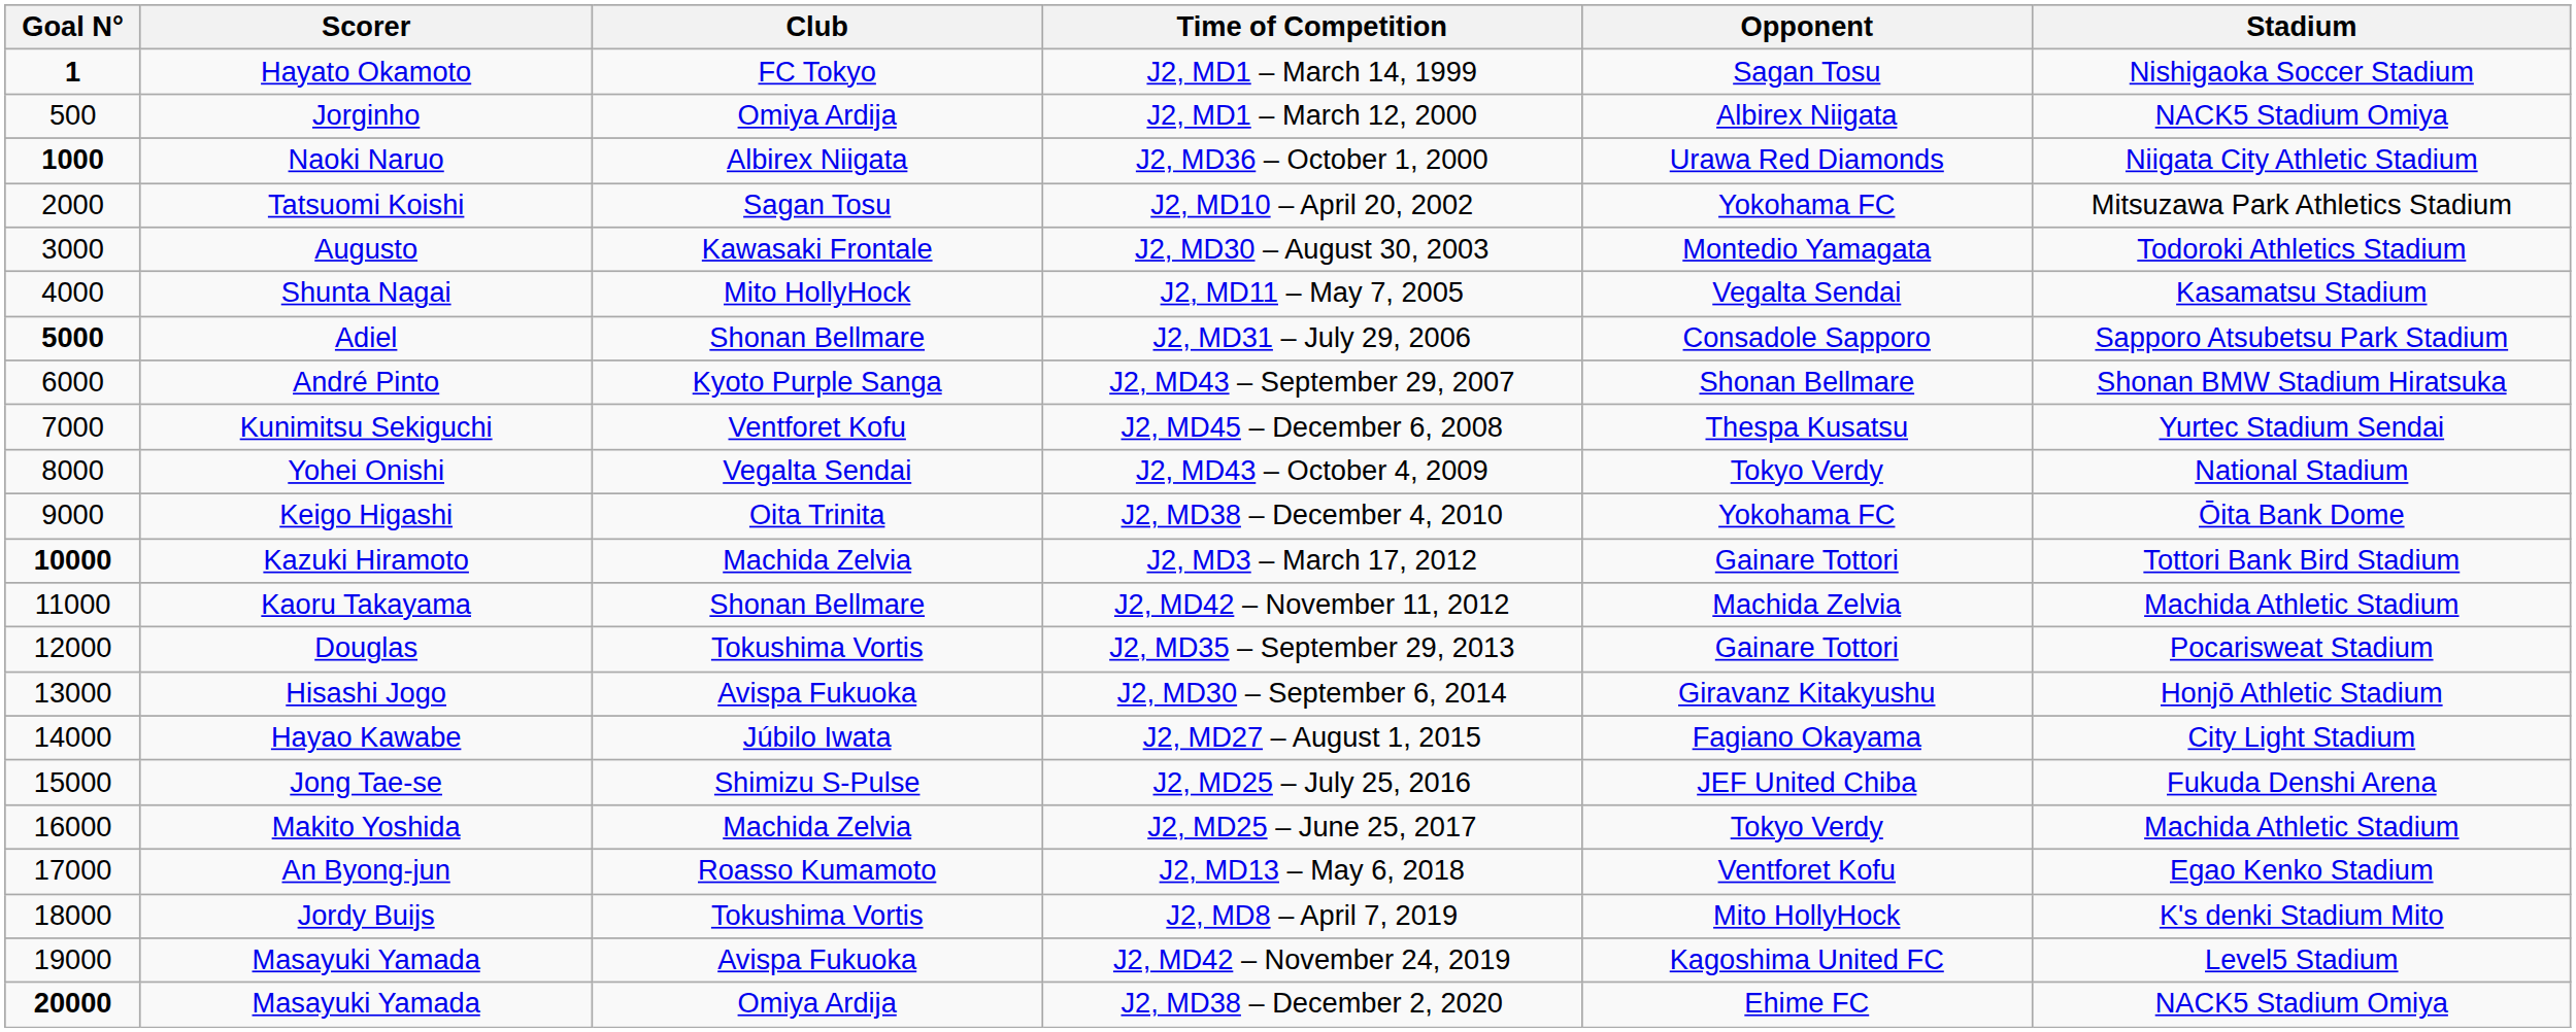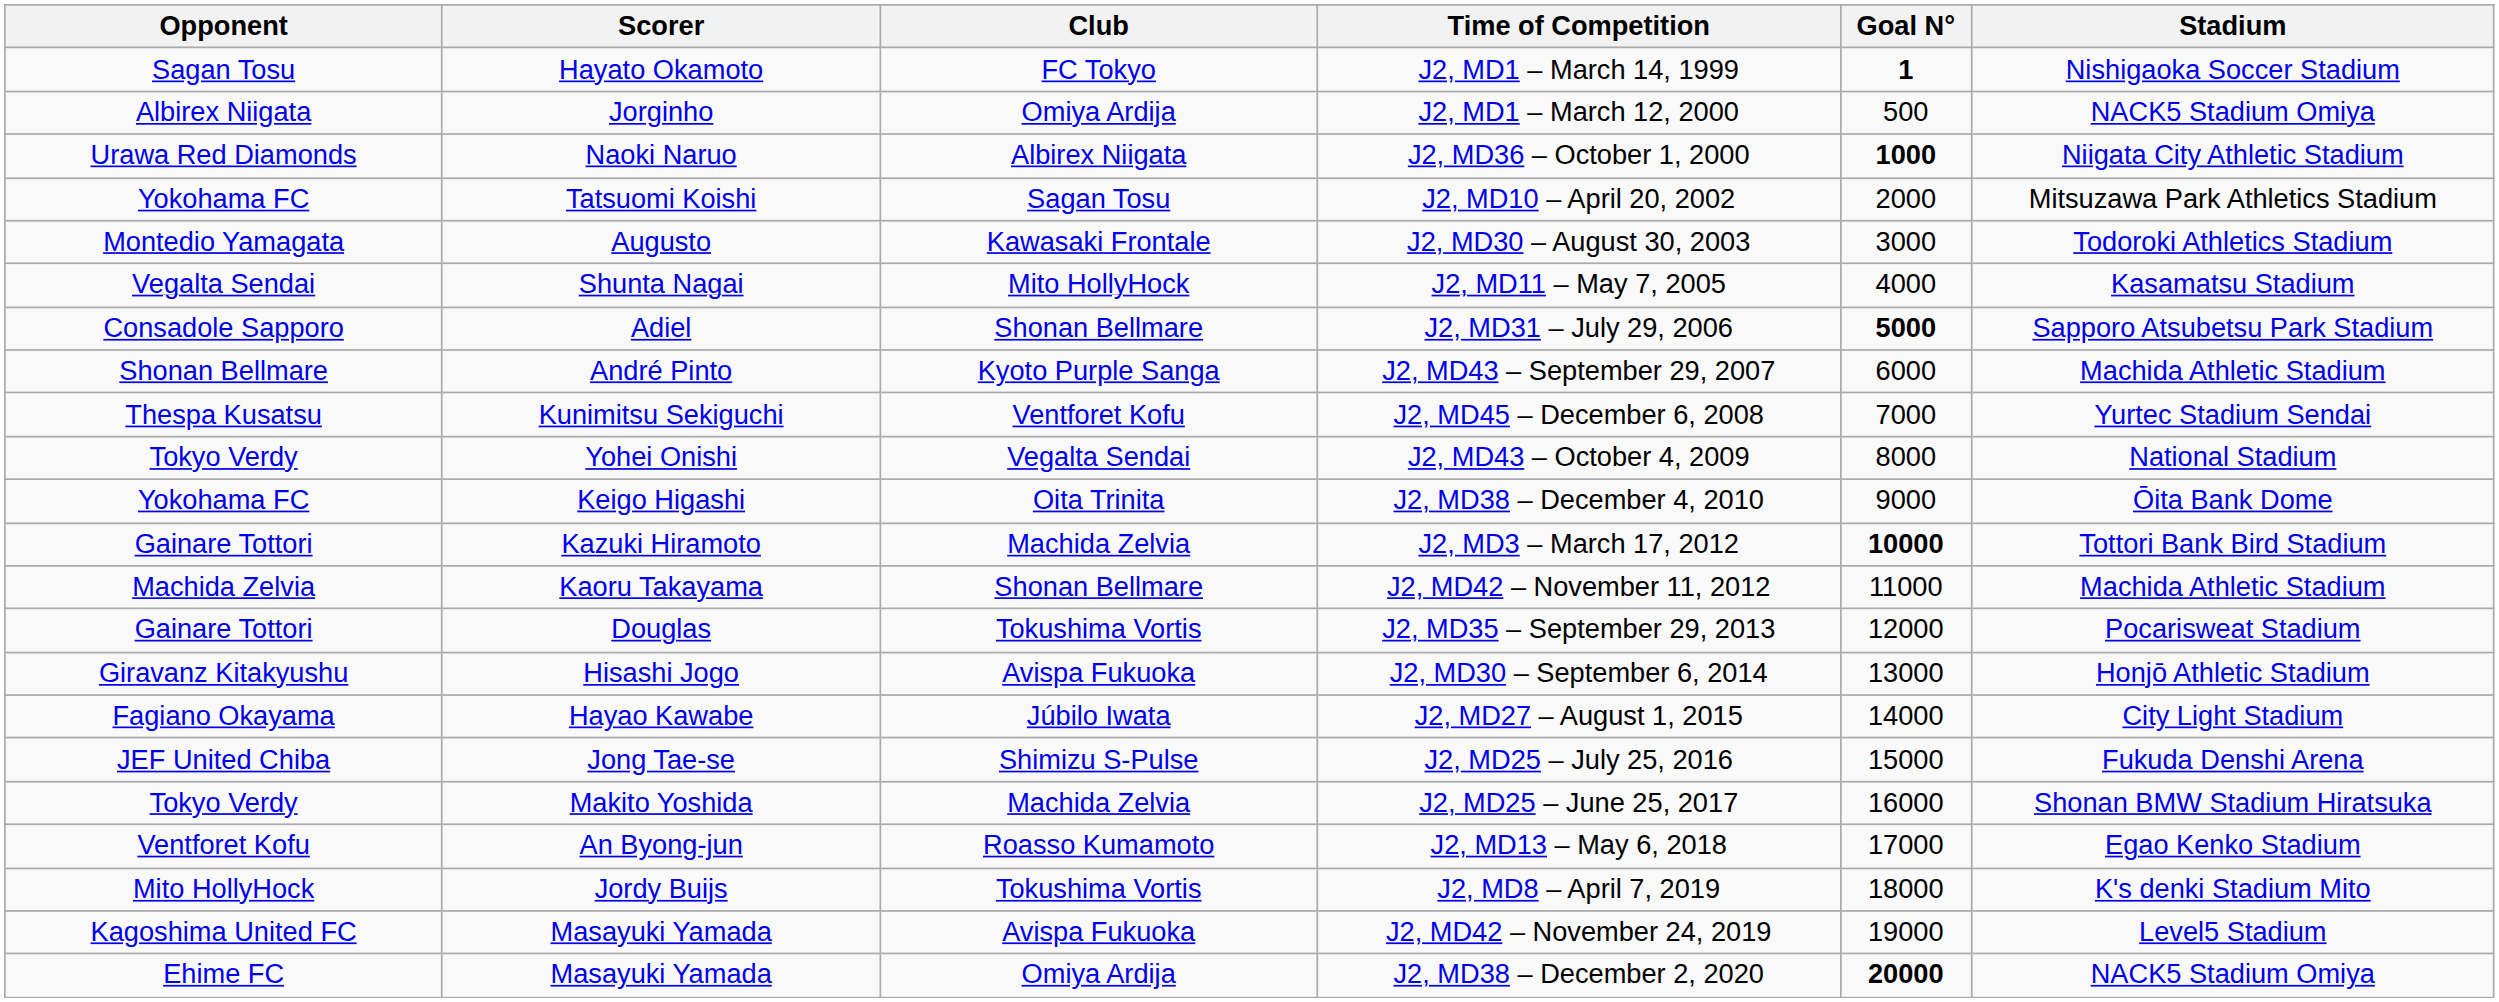 <table class="wikitable" style="text-align:center;">
 <tr>
-<th width=70px>Goal N°</th>
+<th style="width:250px;">Opponent</th>
 <th style="width:250px;">Scorer</th>
 <th style="width:250px;">Club</th>
 <th style="width:300px;">Time of Competition</th>
-<th style="width:250px;">Opponent</th>
+<th width=70px>Goal N°</th>
 <th style="width:300px;">Stadium</th>
 </tr>
 <tr>
-<td><strong>1</strong></td>
+<td><a href='#'>Sagan Tosu</a></td>
 <td><a href='#'>Hayato Okamoto</a></td>
 <td><a href='#'>FC Tokyo</a></td>
 <td><a href='#'>J2, MD1</a> – March 14, 1999</td>
-<td><a href='#'>Sagan Tosu</a></td>
+<td><strong>1</strong></td>
 <td><a href='#'>Nishigaoka Soccer Stadium</a></td>
 </tr>
 <tr>
-<td>500</td>
+<td><a href='#'>Albirex Niigata</a></td>
 <td> <a href='#'>Jorginho</a></td>
 <td><a href='#'>Omiya Ardija</a></td>
 <td><a href='#'>J2, MD1</a> – March 12, 2000</td>
-<td><a href='#'>Albirex Niigata</a></td>
+<td>500</td>
 <td><a href='#'>NACK5 Stadium Omiya</a></td>
 </tr>
 <tr>
-<td><strong>1000</strong></td>
+<td><a href='#'>Urawa Red Diamonds</a></td>
 <td><a href='#'>Naoki Naruo</a></td>
 <td><a href='#'>Albirex Niigata</a></td>
 <td><a href='#'>J2, MD36</a> – October 1, 2000</td>
-<td><a href='#'>Urawa Red Diamonds</a></td>
+<td><strong>1000</strong></td>
 <td><a href='#'>Niigata City Athletic Stadium</a></td>
 </tr>
 <tr>
-<td>2000</td>
+<td><a href='#'>Yokohama FC</a></td>
 <td><a href='#'>Tatsuomi Koishi</a></td>
 <td><a href='#'>Sagan Tosu</a></td>
 <td><a href='#'>J2, MD10</a> – April 20, 2002</td>
-<td><a href='#'>Yokohama FC</a></td>
+<td>2000</td>
 <td>Mitsuzawa Park Athletics Stadium</td>
 </tr>
 <tr>
-<td>3000</td>
+<td><a href='#'>Montedio Yamagata</a></td>
 <td><a href='#'>Augusto</a></td>
 <td><a href='#'>Kawasaki Frontale</a></td>
 <td><a href='#'>J2, MD30</a> – August 30, 2003</td>
-<td><a href='#'>Montedio Yamagata</a></td>
+<td>3000</td>
 <td><a href='#'>Todoroki Athletics Stadium</a></td>
 </tr>
 <tr>
-<td>4000</td>
+<td><a href='#'>Vegalta Sendai</a></td>
 <td><a href='#'>Shunta Nagai</a></td>
 <td><a href='#'>Mito HollyHock</a></td>
 <td><a href='#'>J2, MD11</a> – May 7, 2005</td>
-<td><a href='#'>Vegalta Sendai</a></td>
+<td>4000</td>
 <td><a href='#'>Kasamatsu Stadium</a></td>
 </tr>
 <tr>
-<td><strong>5000</strong></td>
+<td><a href='#'>Consadole Sapporo</a></td>
 <td> <a href='#'>Adiel</a></td>
 <td><a href='#'>Shonan Bellmare</a></td>
 <td><a href='#'>J2, MD31</a> – July 29, 2006</td>
-<td><a href='#'>Consadole Sapporo</a></td>
+<td><strong>5000</strong></td>
 <td><a href='#'>Sapporo Atsubetsu Park Stadium</a></td>
 </tr>
 <tr>
-<td>6000</td>
+<td><a href='#'>Shonan Bellmare</a></td>
 <td> <a href='#'>André Pinto</a></td>
 <td><a href='#'>Kyoto Purple Sanga</a></td>
 <td><a href='#'>J2, MD43</a> – September 29, 2007</td>
+<td>6000</td>
+<td><a href='#'>Machida Athletic Stadium</a></td>
+</tr>
+<tr>
+<td><a href='#'>Thespa Kusatsu</a></td>
+<td><a href='#'>Kunimitsu Sekiguchi</a></td>
+<td><a href='#'>Ventforet Kofu</a></td>
+<td><a href='#'>J2, MD45</a> – December 6, 2008</td>
+<td>7000</td>
+<td><a href='#'>Yurtec Stadium Sendai</a></td>
+</tr>
+<tr>
+<td><a href='#'>Tokyo Verdy</a></td>
+<td><a href='#'>Yohei Onishi</a></td>
+<td><a href='#'>Vegalta Sendai</a></td>
+<td><a href='#'>J2, MD43</a> – October 4, 2009</td>
+<td>8000</td>
+<td><a href='#'>National Stadium</a></td>
+</tr>
+<tr>
+<td><a href='#'>Yokohama FC</a></td>
+<td><a href='#'>Keigo Higashi</a></td>
+<td><a href='#'>Oita Trinita</a></td>
+<td><a href='#'>J2, MD38</a> – December 4, 2010</td>
+<td>9000</td>
+<td><a href='#'>Ōita Bank Dome</a></td>
+</tr>
+<tr>
+<td><a href='#'>Gainare Tottori</a></td>
+<td><a href='#'>Kazuki Hiramoto</a></td>
+<td><a href='#'>Machida Zelvia</a></td>
+<td><a href='#'>J2, MD3</a> – March 17, 2012</td>
+<td><strong>10000</strong></td>
+<td><a href='#'>Tottori Bank Bird Stadium</a></td>
+</tr>
+<tr>
+<td><a href='#'>Machida Zelvia</a></td>
+<td><a href='#'>Kaoru Takayama</a></td>
 <td><a href='#'>Shonan Bellmare</a></td>
+<td><a href='#'>J2, MD42</a> – November 11, 2012</td>
+<td>11000</td>
+<td><a href='#'>Machida Athletic Stadium</a></td>
+</tr>
+<tr>
+<td><a href='#'>Gainare Tottori</a></td>
+<td> <a href='#'>Douglas</a></td>
+<td><a href='#'>Tokushima Vortis</a></td>
+<td><a href='#'>J2, MD35</a> – September 29, 2013</td>
+<td>12000</td>
+<td><a href='#'>Pocarisweat Stadium</a></td>
+</tr>
+<tr>
+<td><a href='#'>Giravanz Kitakyushu</a></td>
+<td><a href='#'>Hisashi Jogo</a></td>
+<td><a href='#'>Avispa Fukuoka</a></td>
+<td><a href='#'>J2, MD30</a> – September 6, 2014</td>
+<td>13000</td>
+<td><a href='#'>Honjō Athletic Stadium</a></td>
+</tr>
+<tr>
+<td><a href='#'>Fagiano Okayama</a></td>
+<td><a href='#'>Hayao Kawabe</a></td>
+<td><a href='#'>Júbilo Iwata</a></td>
+<td><a href='#'>J2, MD27</a> – August 1, 2015</td>
+<td>14000</td>
+<td><a href='#'>City Light Stadium</a></td>
+</tr>
+<tr>
+<td><a href='#'>JEF United Chiba</a></td>
+<td> <a href='#'>Jong Tae-se</a></td>
+<td><a href='#'>Shimizu S-Pulse</a></td>
+<td><a href='#'>J2, MD25</a> – July 25, 2016</td>
+<td>15000</td>
+<td><a href='#'>Fukuda Denshi Arena</a></td>
+</tr>
+<tr>
+<td><a href='#'>Tokyo Verdy</a></td>
+<td><a href='#'>Makito Yoshida</a></td>
+<td><a href='#'>Machida Zelvia</a></td>
+<td><a href='#'>J2, MD25</a> – June 25, 2017</td>
+<td>16000</td>
 <td><a href='#'>Shonan BMW Stadium Hiratsuka</a></td>
 </tr>
 <tr>
-<td>7000</td>
-<td><a href='#'>Kunimitsu Sekiguchi</a></td>
 <td><a href='#'>Ventforet Kofu</a></td>
-<td><a href='#'>J2, MD45</a> – December 6, 2008</td>
-<td><a href='#'>Thespa Kusatsu</a></td>
-<td><a href='#'>Yurtec Stadium Sendai</a></td>
-</tr>
-<tr>
-<td>8000</td>
-<td><a href='#'>Yohei Onishi</a></td>
-<td><a href='#'>Vegalta Sendai</a></td>
-<td><a href='#'>J2, MD43</a> – October 4, 2009</td>
-<td><a href='#'>Tokyo Verdy</a></td>
-<td><a href='#'>National Stadium</a></td>
-</tr>
-<tr>
-<td>9000</td>
-<td><a href='#'>Keigo Higashi</a></td>
-<td><a href='#'>Oita Trinita</a></td>
-<td><a href='#'>J2, MD38</a> – December 4, 2010</td>
-<td><a href='#'>Yokohama FC</a></td>
-<td><a href='#'>Ōita Bank Dome</a></td>
-</tr>
-<tr>
-<td><strong>10000</strong></td>
-<td><a href='#'>Kazuki Hiramoto</a></td>
-<td><a href='#'>Machida Zelvia</a></td>
-<td><a href='#'>J2, MD3</a> – March 17, 2012</td>
-<td><a href='#'>Gainare Tottori</a></td>
-<td><a href='#'>Tottori Bank Bird Stadium</a></td>
-</tr>
-<tr>
-<td>11000</td>
-<td><a href='#'>Kaoru Takayama</a></td>
-<td><a href='#'>Shonan Bellmare</a></td>
-<td><a href='#'>J2, MD42</a> – November 11, 2012</td>
-<td><a href='#'>Machida Zelvia</a></td>
-<td><a href='#'>Machida Athletic Stadium</a></td>
-</tr>
-<tr>
-<td>12000</td>
-<td> <a href='#'>Douglas</a></td>
-<td><a href='#'>Tokushima Vortis</a></td>
-<td><a href='#'>J2, MD35</a> – September 29, 2013</td>
-<td><a href='#'>Gainare Tottori</a></td>
-<td><a href='#'>Pocarisweat Stadium</a></td>
-</tr>
-<tr>
-<td>13000</td>
-<td><a href='#'>Hisashi Jogo</a></td>
-<td><a href='#'>Avispa Fukuoka</a></td>
-<td><a href='#'>J2, MD30</a> – September 6, 2014</td>
-<td><a href='#'>Giravanz Kitakyushu</a></td>
-<td><a href='#'>Honjō Athletic Stadium</a></td>
-</tr>
-<tr>
-<td>14000</td>
-<td><a href='#'>Hayao Kawabe</a></td>
-<td><a href='#'>Júbilo Iwata</a></td>
-<td><a href='#'>J2, MD27</a> – August 1, 2015</td>
-<td><a href='#'>Fagiano Okayama</a></td>
-<td><a href='#'>City Light Stadium</a></td>
-</tr>
-<tr>
-<td>15000</td>
-<td> <a href='#'>Jong Tae-se</a></td>
-<td><a href='#'>Shimizu S-Pulse</a></td>
-<td><a href='#'>J2, MD25</a> – July 25, 2016</td>
-<td><a href='#'>JEF United Chiba</a></td>
-<td><a href='#'>Fukuda Denshi Arena</a></td>
-</tr>
-<tr>
-<td>16000</td>
-<td><a href='#'>Makito Yoshida</a></td>
-<td><a href='#'>Machida Zelvia</a></td>
-<td><a href='#'>J2, MD25</a> – June 25, 2017</td>
-<td><a href='#'>Tokyo Verdy</a></td>
-<td><a href='#'>Machida Athletic Stadium</a></td>
-</tr>
-<tr>
-<td>17000</td>
 <td> <a href='#'>An Byong-jun</a></td>
 <td><a href='#'>Roasso Kumamoto</a></td>
 <td><a href='#'>J2, MD13</a> – May 6, 2018</td>
-<td><a href='#'>Ventforet Kofu</a></td>
+<td>17000</td>
 <td><a href='#'>Egao Kenko Stadium</a></td>
 </tr>
 <tr>
-<td>18000</td>
+<td><a href='#'>Mito HollyHock</a></td>
 <td> <a href='#'>Jordy Buijs</a></td>
 <td><a href='#'>Tokushima Vortis</a></td>
 <td><a href='#'>J2, MD8</a> – April 7, 2019</td>
-<td><a href='#'>Mito HollyHock</a></td>
+<td>18000</td>
 <td><a href='#'>K's denki Stadium Mito</a></td>
 </tr>
 <tr>
-<td>19000</td>
+<td><a href='#'>Kagoshima United FC</a></td>
 <td><a href='#'>Masayuki Yamada</a></td>
 <td><a href='#'>Avispa Fukuoka</a></td>
 <td><a href='#'>J2, MD42</a> – November 24, 2019</td>
-<td><a href='#'>Kagoshima United FC</a></td>
+<td>19000</td>
 <td><a href='#'>Level5 Stadium</a></td>
 </tr>
 <tr>
-<td><strong>20000</strong></td>
+<td><a href='#'>Ehime FC</a></td>
 <td><a href='#'>Masayuki Yamada</a></td>
 <td><a href='#'>Omiya Ardija</a></td>
 <td><a href='#'>J2, MD38</a> – December 2, 2020</td>
-<td><a href='#'>Ehime FC</a></td>
+<td><strong>20000</strong></td>
 <td><a href='#'>NACK5 Stadium Omiya</a></td>
 </tr>
 </table>
